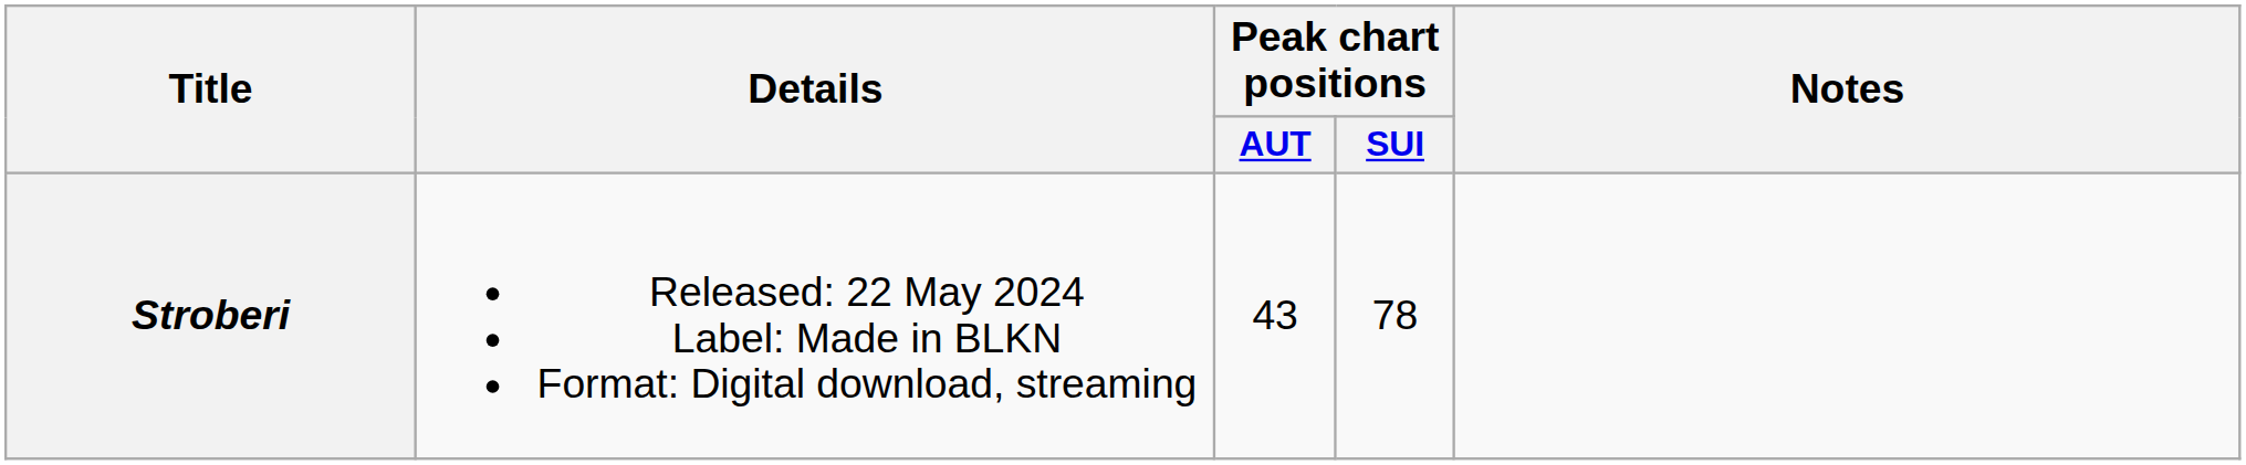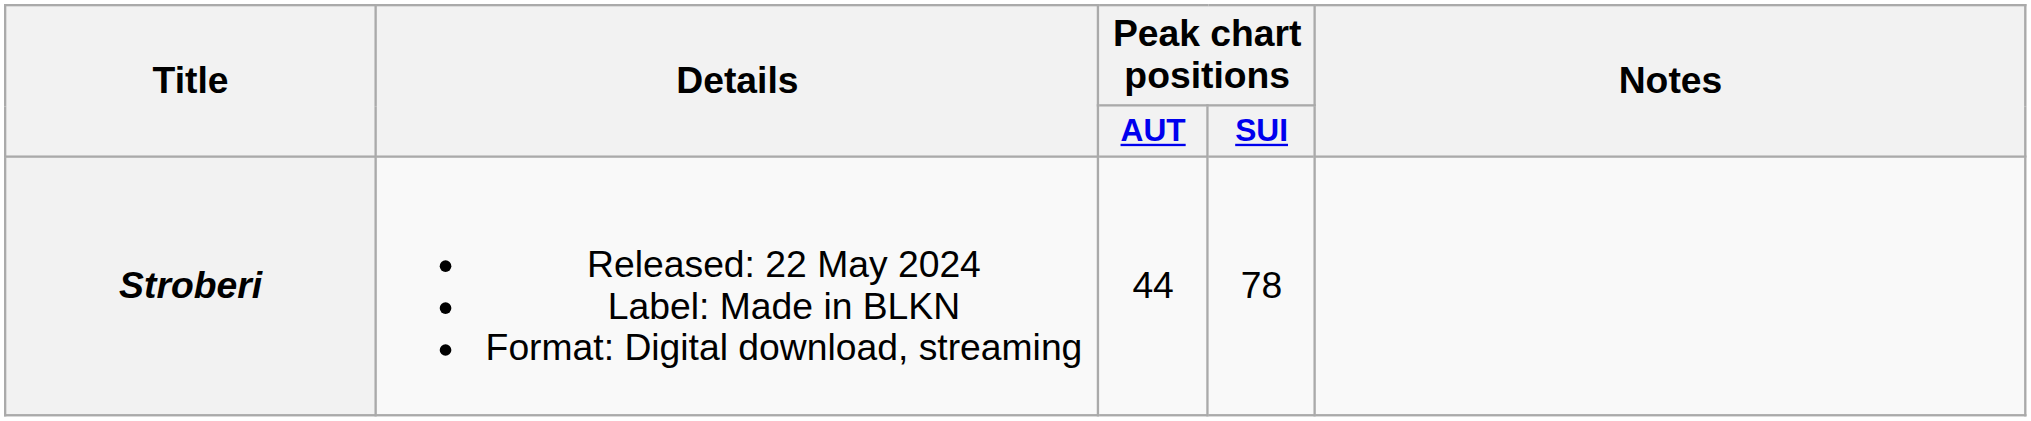 <table class="wikitable plainrowheaders" style="text-align:center;">
 <tr>
 <th rowspan="2" scope="col" style="width:10em;">Title</th>
 <th rowspan="2" scope="col" style="width:20em;">Details</th>
 <th colspan="2">Peak chart positions</th>
 <th rowspan="2" scope="col" style="width:20em;">Notes</th>
 </tr>
 <tr>
 <th scope="col" style="width:3em; font-size:85%;"><a href='#'>AUT</a><br></th>
 <th scope="col" style="width:3em; font-size:85%;"><a href='#'>SUI</a><br></th>
 </tr>
 <tr>
 <th scope="row"><em>Stroberi</em></th>
 <td><br><ul><li>Released: 22 May 2024</li><li>Label: Made in BLKN</li><li>Format: Digital download, streaming</li></ul></td>
-<td>43</td>
+<td>44</td>
 <td>78</td>
 <td></td>
 </tr>
 </table>
